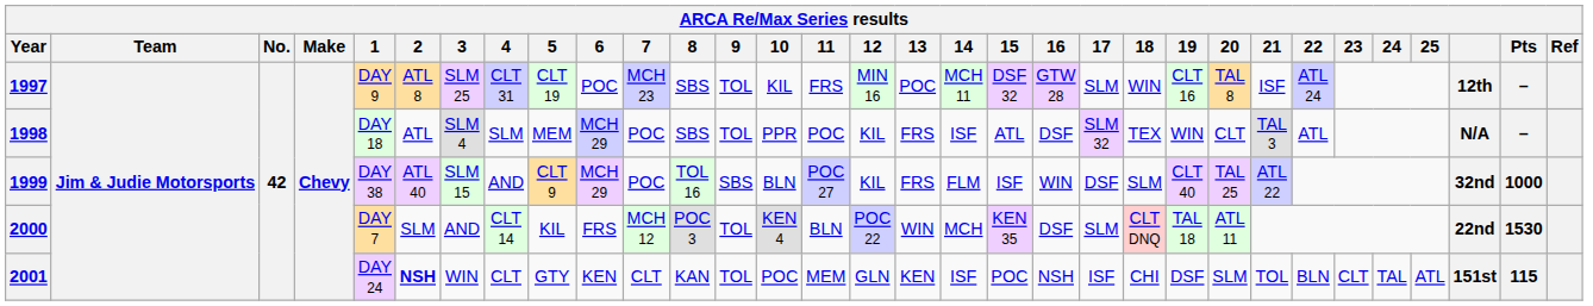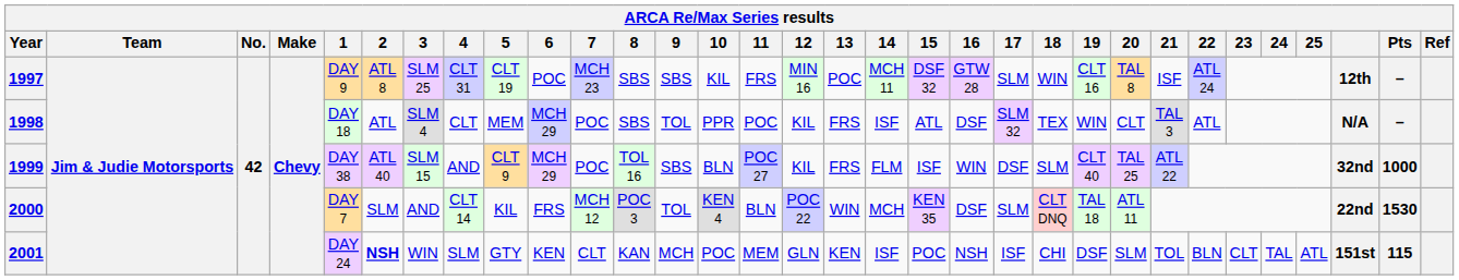 <table class="wikitable" style="text-align:center; font-size:75%">
 <tr>
 <th colspan=45><a href='#'>ARCA Re/Max Series</a> results</th>
 </tr>
 <tr>
 <th>Year</th>
 <th>Team</th>
 <th>No.</th>
 <th>Make</th>
 <th>1</th>
 <th>2</th>
 <th>3</th>
 <th>4</th>
 <th>5</th>
 <th>6</th>
 <th>7</th>
 <th>8</th>
 <th>9</th>
 <th>10</th>
 <th>11</th>
 <th>12</th>
 <th>13</th>
 <th>14</th>
 <th>15</th>
 <th>16</th>
 <th>17</th>
 <th>18</th>
 <th>19</th>
 <th>20</th>
 <th>21</th>
 <th>22</th>
 <th>23</th>
 <th>24</th>
 <th>25</th>
 <th></th>
 <th>Pts</th>
 <th>Ref</th>
 </tr>
 <tr>
 <th><a href='#'>1997</a></th>
 <th rowspan=5><a href='#'>Jim & Judie Motorsports</a></th>
 <th rowspan=5>42</th>
 <th rowspan=5><a href='#'>Chevy</a></th>
 <td style="background:#FFDF9F;"><a href='#'>DAY</a><br><small>9</small></td>
 <td style="background:#FFDF9F;"><a href='#'>ATL</a><br><small>8</small></td>
 <td style="background:#EFCFFF;"><a href='#'>SLM</a><br><small>25</small></td>
 <td style="background:#CFCFFF;"><a href='#'>CLT</a><br><small>31</small></td>
 <td style="background:#DFFFDF;"><a href='#'>CLT</a><br><small>19</small></td>
 <td><a href='#'>POC</a></td>
 <td style="background:#CFCFFF;"><a href='#'>MCH</a><br><small>23</small></td>
 <td><a href='#'>SBS</a></td>
-<td><a href='#'>TOL</a></td>
+<td><a href='#'>SBS</a></td>
 <td><a href='#'>KIL</a></td>
 <td><a href='#'>FRS</a></td>
 <td style="background:#DFFFDF;"><a href='#'>MIN</a><br><small>16</small></td>
 <td><a href='#'>POC</a></td>
 <td style="background:#DFFFDF;"><a href='#'>MCH</a><br><small>11</small></td>
 <td style="background:#EFCFFF;"><a href='#'>DSF</a><br><small>32</small></td>
 <td style="background:#EFCFFF;"><a href='#'>GTW</a><br><small>28</small></td>
 <td><a href='#'>SLM</a></td>
 <td><a href='#'>WIN</a></td>
 <td style="background:#DFFFDF;"><a href='#'>CLT</a><br><small>16</small></td>
 <td style="background:#FFDF9F;"><a href='#'>TAL</a><br><small>8</small></td>
 <td><a href='#'>ISF</a></td>
 <td style="background:#CFCFFF;"><a href='#'>ATL</a><br><small>24</small></td>
 <td colspan=3></td>
 <th>12th</th>
 <th>–</th>
 <th></th>
 </tr>
 <tr>
 <th><a href='#'>1998</a></th>
 <td style="background:#DFFFDF;"><a href='#'>DAY</a><br><small>18</small></td>
 <td><a href='#'>ATL</a></td>
 <td style="background:#DFDFDF;"><a href='#'>SLM</a><br><small>4</small></td>
-<td><a href='#'>SLM</a></td>
+<td><a href='#'>CLT</a></td>
 <td><a href='#'>MEM</a></td>
 <td style="background:#CFCFFF;"><a href='#'>MCH</a><br><small>29</small></td>
 <td><a href='#'>POC</a></td>
 <td><a href='#'>SBS</a></td>
 <td><a href='#'>TOL</a></td>
 <td><a href='#'>PPR</a></td>
 <td><a href='#'>POC</a></td>
 <td><a href='#'>KIL</a></td>
 <td><a href='#'>FRS</a></td>
 <td><a href='#'>ISF</a></td>
 <td><a href='#'>ATL</a></td>
 <td><a href='#'>DSF</a></td>
 <td style="background:#EFCFFF;"><a href='#'>SLM</a><br><small>32</small></td>
 <td><a href='#'>TEX</a></td>
 <td><a href='#'>WIN</a></td>
 <td><a href='#'>CLT</a></td>
 <td style="background:#DFDFDF;"><a href='#'>TAL</a><br><small>3</small></td>
 <td><a href='#'>ATL</a></td>
 <td colspan=3></td>
 <th>N/A</th>
 <th>–</th>
 <th></th>
 </tr>
 <tr>
 <th><a href='#'>1999</a></th>
 <td style="background:#EFCFFF;"><a href='#'>DAY</a><br><small>38</small></td>
 <td style="background:#EFCFFF;"><a href='#'>ATL</a><br><small>40</small></td>
 <td style="background:#DFFFDF;"><a href='#'>SLM</a><br><small>15</small></td>
 <td><a href='#'>AND</a></td>
 <td style="background:#FFDF9F;"><a href='#'>CLT</a><br><small>9</small></td>
 <td style="background:#EFCFFF;"><a href='#'>MCH</a><br><small>29</small></td>
 <td><a href='#'>POC</a></td>
 <td style="background:#DFFFDF;"><a href='#'>TOL</a><br><small>16</small></td>
 <td><a href='#'>SBS</a></td>
 <td><a href='#'>BLN</a></td>
 <td style="background:#CFCFFF;"><a href='#'>POC</a><br><small>27</small></td>
 <td><a href='#'>KIL</a></td>
 <td><a href='#'>FRS</a></td>
 <td><a href='#'>FLM</a></td>
 <td><a href='#'>ISF</a></td>
 <td><a href='#'>WIN</a></td>
 <td><a href='#'>DSF</a></td>
 <td><a href='#'>SLM</a></td>
 <td style="background:#EFCFFF;"><a href='#'>CLT</a><br><small>40</small></td>
 <td style="background:#EFCFFF;"><a href='#'>TAL</a><br><small>25</small></td>
 <td style="background:#CFCFFF;"><a href='#'>ATL</a><br><small>22</small></td>
 <td colspan=4></td>
 <th>32nd</th>
 <th>1000</th>
 <th></th>
 </tr>
 <tr>
 <th><a href='#'>2000</a></th>
 <td style="background:#FFDF9F;"><a href='#'>DAY</a><br><small>7</small></td>
 <td><a href='#'>SLM</a></td>
 <td><a href='#'>AND</a></td>
 <td style="background:#DFFFDF;"><a href='#'>CLT</a><br><small>14</small></td>
 <td><a href='#'>KIL</a></td>
 <td><a href='#'>FRS</a></td>
 <td style="background:#DFFFDF;"><a href='#'>MCH</a><br><small>12</small></td>
 <td style="background:#DFDFDF;"><a href='#'>POC</a><br><small>3</small></td>
 <td><a href='#'>TOL</a></td>
 <td style="background:#DFDFDF;"><a href='#'>KEN</a><br><small>4</small></td>
 <td><a href='#'>BLN</a></td>
 <td style="background:#CFCFFF;"><a href='#'>POC</a><br><small>22</small></td>
 <td><a href='#'>WIN</a></td>
 <td><a href='#'>MCH</a></td>
 <td style="background:#EFCFFF;"><a href='#'>KEN</a><br><small>35</small></td>
 <td><a href='#'>DSF</a></td>
 <td><a href='#'>SLM</a></td>
 <td style="background:#FFCFCF;"><a href='#'>CLT</a><br><small>DNQ</small></td>
 <td style="background:#DFFFDF;"><a href='#'>TAL</a><br><small>18</small></td>
 <td style="background:#DFFFDF;"><a href='#'>ATL</a><br><small>11</small></td>
 <td colspan=5></td>
 <th>22nd</th>
 <th>1530</th>
 <th></th>
 </tr>
 <tr>
 <th><a href='#'>2001</a></th>
 <td style="background:#EFCFFF;"><a href='#'>DAY</a><br><small>24</small></td>
 <td><strong><a href='#'>NSH</a></strong></td>
 <td><a href='#'>WIN</a></td>
-<td><a href='#'>CLT</a></td>
+<td><a href='#'>SLM</a></td>
 <td><a href='#'>GTY</a></td>
 <td><a href='#'>KEN</a></td>
 <td><a href='#'>CLT</a></td>
 <td><a href='#'>KAN</a></td>
-<td><a href='#'>TOL</a></td>
+<td><a href='#'>MCH</a></td>
 <td><a href='#'>POC</a></td>
 <td><a href='#'>MEM</a></td>
 <td><a href='#'>GLN</a></td>
 <td><a href='#'>KEN</a></td>
 <td><a href='#'>ISF</a></td>
 <td><a href='#'>POC</a></td>
 <td><a href='#'>NSH</a></td>
 <td><a href='#'>ISF</a></td>
 <td><a href='#'>CHI</a></td>
 <td><a href='#'>DSF</a></td>
 <td><a href='#'>SLM</a></td>
 <td><a href='#'>TOL</a></td>
 <td><a href='#'>BLN</a></td>
 <td><a href='#'>CLT</a></td>
 <td><a href='#'>TAL</a></td>
 <td><a href='#'>ATL</a></td>
 <th>151st</th>
 <th>115</th>
 <th></th>
 </tr>
 </table>
